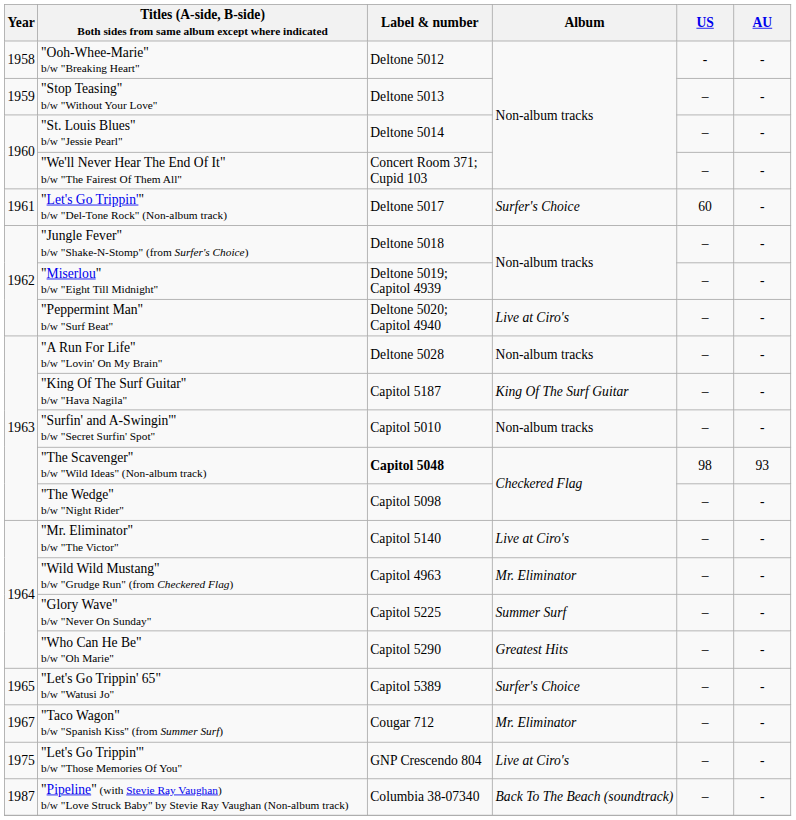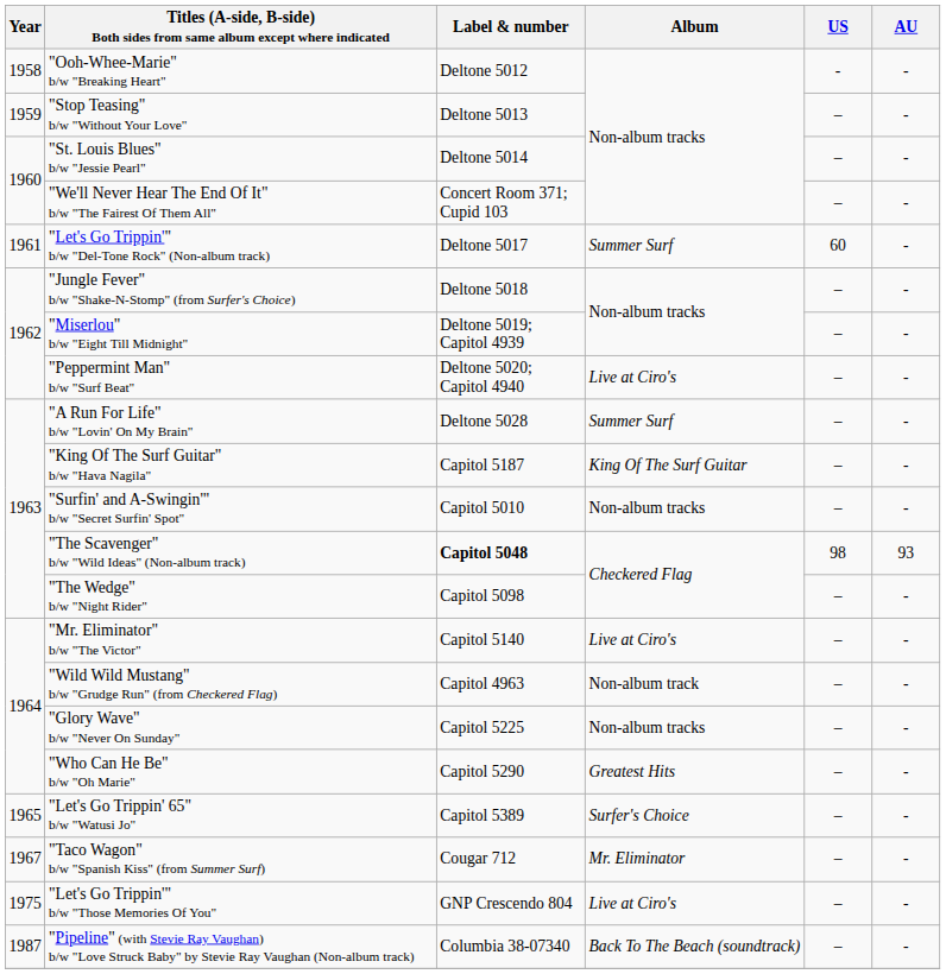 <table class="wikitable">
 <tr>
 <th style="width:20px;" rowspan="1">Year</th>
 <th style="width:380px;" rowspan="1">Titles (A-side, B-side)<br><small>Both sides from same album except where indicated</small></th>
 <th style="width:140px;" rowspan="1">Label & number</th>
 <th rowspan="1">Album</th>
 <th style="width:60px;" rowspan="1"><a href='#'>US</a></th>
 <th style="width:60px;" rowspan="1"><a href='#'>AU</a></th>
 </tr>
 <tr>
 <td align="center">1958</td>
 <td align="left">"Ooh-Whee-Marie"<br><small>b/w "Breaking Heart"</small></td>
 <td>Deltone 5012</td>
 <td align="left" rowspan="4">Non-album tracks</td>
 <td align="center">-</td>
 <td align="center">-</td>
 </tr>
 <tr>
 <td align="center">1959</td>
 <td align="left">"Stop Teasing"<br><small>b/w "Without Your Love"</small></td>
 <td>Deltone 5013</td>
 <td align="center">–</td>
 <td align="center">-</td>
 </tr>
 <tr>
 <td align="center" rowspan="2">1960</td>
 <td align="left">"St. Louis Blues"<br><small>b/w "Jessie Pearl"</small></td>
 <td>Deltone 5014</td>
 <td align="center">–</td>
 <td align="center">-</td>
 </tr>
 <tr>
 <td align="left">"We'll Never Hear The End Of It"<br><small>b/w "The Fairest Of Them All"</small></td>
 <td>Concert Room 371; Cupid 103</td>
 <td align="center">–</td>
 <td align="center">-</td>
 </tr>
 <tr>
 <td align="center">1961</td>
 <td align="left">"<a href='#'>Let's Go Trippin'</a>"<br><small>b/w "Del-Tone Rock" (Non-album track)</small></td>
 <td>Deltone 5017</td>
-<td align="left"><em>Surfer's Choice</em></td>
+<td align="left"><em>Summer Surf</em></td>
 <td align="center">60</td>
 <td align="center">-</td>
 </tr>
 <tr>
 <td align="center" rowspan="3">1962</td>
 <td align="left">"Jungle Fever"<br><small>b/w "Shake-N-Stomp" (from <em>Surfer's Choice</em>)</small></td>
 <td>Deltone 5018</td>
 <td align="left" rowspan="2">Non-album tracks</td>
 <td align="center">–</td>
 <td align="center">-</td>
 </tr>
 <tr>
 <td align="left">"<a href='#'>Miserlou</a>"<br><small>b/w "Eight Till Midnight"</small></td>
 <td>Deltone 5019; Capitol 4939</td>
 <td align="center">–</td>
 <td align="center">-</td>
 </tr>
 <tr>
 <td align="left">"Peppermint Man"<br><small>b/w "Surf Beat"</small></td>
 <td>Deltone 5020; Capitol 4940</td>
 <td align="left"><em>Live at Ciro's</em></td>
 <td align="center">–</td>
 <td align="center">-</td>
 </tr>
 <tr>
 <td align="center" rowspan="5">1963</td>
 <td align="left">"A Run For Life"<br><small>b/w "Lovin' On My Brain"</small></td>
 <td>Deltone 5028</td>
-<td align="left">Non-album tracks</td>
+<td align="left"><em>Summer Surf</em></td>
 <td align="center">–</td>
 <td align="center">-</td>
 </tr>
 <tr>
 <td align="left">"King Of The Surf Guitar"<br><small>b/w "Hava Nagila"</small></td>
 <td>Capitol 5187</td>
 <td align="left"><em>King Of The Surf Guitar</em></td>
 <td align="center">–</td>
 <td align="center">-</td>
 </tr>
 <tr>
 <td align="left">"Surfin' and A-Swingin'"<br><small>b/w "Secret Surfin' Spot"</small></td>
 <td>Capitol 5010</td>
 <td align="left">Non-album tracks</td>
 <td align="center">–</td>
 <td align="center">-</td>
 </tr>
 <tr>
 <td align="left">"The Scavenger"<br><small>b/w "Wild Ideas" (Non-album track)</small></td>
 <td><strong>Capitol 5048</strong></td>
 <td align="left" rowspan="2"><em>Checkered Flag</em></td>
 <td align="center">98</td>
 <td align="center">93</td>
 </tr>
 <tr>
 <td align="left">"The Wedge"<br><small>b/w "Night Rider"</small></td>
 <td>Capitol 5098</td>
 <td align="center">–</td>
 <td align="center">-</td>
 </tr>
 <tr>
 <td align="center" rowspan="4">1964</td>
 <td align="left">"Mr. Eliminator"<br><small>b/w "The Victor"</small></td>
 <td>Capitol 5140</td>
 <td align="left"><em>Live at Ciro's</em></td>
 <td align="center">–</td>
 <td align="center">-</td>
 </tr>
 <tr>
 <td align="left">"Wild Wild Mustang"<br><small>b/w "Grudge Run" (from <em>Checkered Flag</em>)</small></td>
 <td>Capitol 4963</td>
-<td align="left"><em>Mr. Eliminator</em></td>
+<td align="left">Non-album track</td>
 <td align="center">–</td>
 <td align="center">-</td>
 </tr>
 <tr>
 <td align="left">"Glory Wave"<br><small>b/w "Never On Sunday"</small></td>
 <td>Capitol 5225</td>
-<td align="left"><em>Summer Surf</em></td>
+<td align="left">Non-album tracks</td>
 <td align="center">–</td>
 <td align="center">-</td>
 </tr>
 <tr>
 <td align="left">"Who Can He Be"<br><small>b/w "Oh Marie"</small></td>
 <td>Capitol 5290</td>
 <td align="left"><em>Greatest Hits</em></td>
 <td align="center">–</td>
 <td align="center">-</td>
 </tr>
 <tr>
 <td align="center">1965</td>
 <td align="left">"Let's Go Trippin' 65"<br><small>b/w "Watusi Jo"</small></td>
 <td>Capitol 5389</td>
 <td align="left"><em>Surfer's Choice</em></td>
 <td align="center">–</td>
 <td align="center">-</td>
 </tr>
 <tr>
 <td align="center">1967</td>
 <td align="left">"Taco Wagon"<br><small>b/w "Spanish Kiss" (from <em>Summer Surf</em>)</small></td>
 <td>Cougar 712</td>
 <td align="left"><em>Mr. Eliminator</em></td>
 <td align="center">–</td>
 <td align="center">-</td>
 </tr>
 <tr>
 <td align="center">1975</td>
 <td align="left">"Let's Go Trippin'"<br><small>b/w "Those Memories Of You"</small></td>
 <td>GNP Crescendo 804</td>
 <td align="left"><em>Live at Ciro's</em></td>
 <td align="center">–</td>
 <td align="center">-</td>
 </tr>
 <tr>
 <td align="center">1987</td>
 <td align="left">"<a href='#'>Pipeline</a>"<small> (with <a href='#'>Stevie Ray Vaughan</a>)<br>b/w "Love Struck Baby" by Stevie Ray Vaughan (Non-album track)</small></td>
 <td>Columbia 38-07340</td>
 <td><em>Back To The Beach (soundtrack)</em></td>
 <td align="center">–</td>
 <td align="center">-</td>
 </tr>
 <tr>
 </tr>
 </table>
